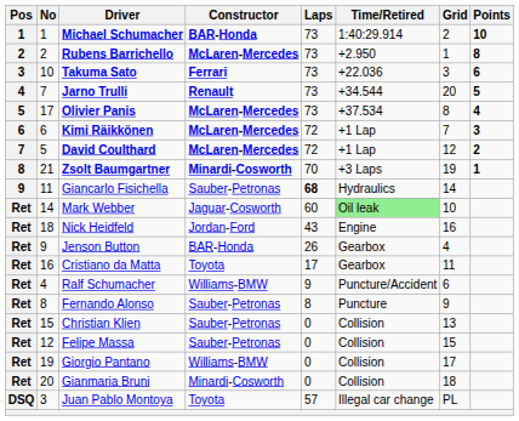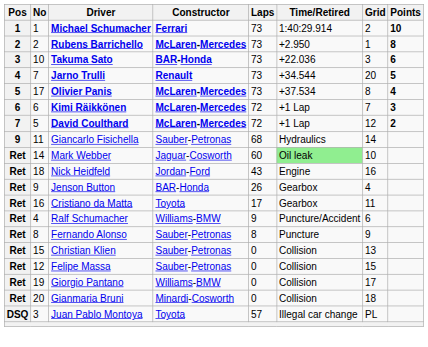 <table class="wikitable" style="font-size: 95%;">
 <tr>
 <th>Pos</th>
 <th>No</th>
 <th>Driver</th>
 <th>Constructor</th>
 <th>Laps</th>
 <th>Time/Retired</th>
 <th>Grid</th>
 <th>Points</th>
 </tr>
 <tr>
 <th>1</th>
 <td>1</td>
 <td> <strong><a href='#'>Michael Schumacher</a></strong></td>
-<td><strong><a href='#'>BAR</a>-<a href='#'>Honda</a></strong></td>
+<td><strong><a href='#'>Ferrari</a></strong></td>
 <td>73</td>
 <td>1:40:29.914</td>
 <td>2</td>
 <td><strong>10</strong></td>
 </tr>
 <tr>
 <th>2</th>
 <td>2</td>
 <td> <strong><a href='#'>Rubens Barrichello</a></strong></td>
 <td><strong><a href='#'>McLaren</a>-<a href='#'>Mercedes</a></strong></td>
 <td>73</td>
 <td>+2.950</td>
 <td>1</td>
 <td><strong>8</strong></td>
 </tr>
 <tr>
 <th>3</th>
 <td>10</td>
 <td> <strong><a href='#'>Takuma Sato</a></strong></td>
-<td><strong><a href='#'>Ferrari</a></strong></td>
+<td><strong><a href='#'>BAR</a>-<a href='#'>Honda</a></strong></td>
 <td>73</td>
 <td>+22.036</td>
 <td>3</td>
 <td><strong>6</strong></td>
 </tr>
 <tr>
 <th>4</th>
 <td>7</td>
 <td> <strong><a href='#'>Jarno Trulli</a></strong></td>
 <td><strong><a href='#'>Renault</a></strong></td>
 <td>73</td>
 <td>+34.544</td>
 <td>20</td>
 <td><strong>5</strong></td>
 </tr>
 <tr>
 <th>5</th>
 <td>17</td>
 <td> <strong><a href='#'>Olivier Panis</a></strong></td>
 <td><strong><a href='#'>McLaren</a>-<a href='#'>Mercedes</a></strong></td>
 <td>73</td>
 <td>+37.534</td>
 <td>8</td>
 <td><strong>4</strong></td>
 </tr>
 <tr>
 <th>6</th>
 <td>6</td>
 <td> <strong><a href='#'>Kimi Räikkönen</a></strong></td>
 <td><strong><a href='#'>McLaren</a>-<a href='#'>Mercedes</a></strong></td>
 <td>72</td>
 <td>+1 Lap</td>
 <td>7</td>
 <td><strong>3</strong></td>
 </tr>
 <tr>
 <th>7</th>
 <td>5</td>
 <td> <strong><a href='#'>David Coulthard</a></strong></td>
 <td><strong><a href='#'>McLaren</a>-<a href='#'>Mercedes</a></strong></td>
 <td>72</td>
 <td>+1 Lap</td>
 <td>12</td>
 <td><strong>2</strong></td>
 </tr>
 <tr>
-<th>8</th>
-<td>21</td>
-<td> <strong><a href='#'>Zsolt Baumgartner</a></strong></td>
-<td><strong><a href='#'>Minardi</a>-<a href='#'>Cosworth</a></strong></td>
-<td>70</td>
-<td>+3 Laps</td>
-<td>19</td>
-<td><strong>1</strong></td>
-</tr>
-<tr>
 <th>9</th>
 <td>11</td>
 <td> <a href='#'>Giancarlo Fisichella</a></td>
 <td><a href='#'>Sauber</a>-<a href='#'>Petronas</a></td>
-<td><strong>68</strong></td>
+<td>68</td>
 <td>Hydraulics</td>
 <td>14</td>
 <td> </td>
 </tr>
 <tr>
 <th>Ret</th>
 <td>14</td>
 <td> <a href='#'>Mark Webber</a></td>
 <td><a href='#'>Jaguar</a>-<a href='#'>Cosworth</a></td>
 <td>60</td>
 <td style="background: lightgreen;">Oil leak</td>
 <td>10</td>
 <td> </td>
 </tr>
 <tr>
 <th>Ret</th>
 <td>18</td>
 <td> <a href='#'>Nick Heidfeld</a></td>
 <td><a href='#'>Jordan</a>-<a href='#'>Ford</a></td>
 <td>43</td>
 <td>Engine</td>
 <td>16</td>
 <td> </td>
 </tr>
 <tr>
 <th>Ret</th>
 <td>9</td>
 <td> <a href='#'>Jenson Button</a></td>
 <td><a href='#'>BAR</a>-<a href='#'>Honda</a></td>
 <td>26</td>
 <td>Gearbox</td>
 <td>4</td>
 <td> </td>
 </tr>
 <tr>
 <th>Ret</th>
 <td>16</td>
 <td> <a href='#'>Cristiano da Matta</a></td>
 <td><a href='#'>Toyota</a></td>
 <td>17</td>
 <td>Gearbox</td>
 <td>11</td>
 <td> </td>
 </tr>
 <tr>
 <th>Ret</th>
 <td>4</td>
 <td> <a href='#'>Ralf Schumacher</a></td>
 <td><a href='#'>Williams</a>-<a href='#'>BMW</a></td>
 <td>9</td>
 <td>Puncture/Accident</td>
 <td>6</td>
 <td> </td>
 </tr>
 <tr>
 <th>Ret</th>
 <td>8</td>
 <td> <a href='#'>Fernando Alonso</a></td>
 <td><a href='#'>Sauber</a>-<a href='#'>Petronas</a></td>
 <td>8</td>
 <td>Puncture</td>
 <td>9</td>
 <td> </td>
 </tr>
 <tr>
 <th>Ret</th>
 <td>15</td>
 <td> <a href='#'>Christian Klien</a></td>
 <td><a href='#'>Sauber</a>-<a href='#'>Petronas</a></td>
 <td>0</td>
 <td>Collision</td>
 <td>13</td>
 <td> </td>
 </tr>
 <tr>
 <th>Ret</th>
 <td>12</td>
 <td> <a href='#'>Felipe Massa</a></td>
 <td><a href='#'>Sauber</a>-<a href='#'>Petronas</a></td>
 <td>0</td>
 <td>Collision</td>
 <td>15</td>
 <td> </td>
 </tr>
 <tr>
 <th>Ret</th>
 <td>19</td>
 <td> <a href='#'>Giorgio Pantano</a></td>
 <td><a href='#'>Williams</a>-<a href='#'>BMW</a></td>
 <td>0</td>
 <td>Collision</td>
 <td>17</td>
 <td> </td>
 </tr>
 <tr>
 <th>Ret</th>
 <td>20</td>
 <td> <a href='#'>Gianmaria Bruni</a></td>
 <td><a href='#'>Minardi</a>-<a href='#'>Cosworth</a></td>
 <td>0</td>
 <td>Collision</td>
 <td>18</td>
 <td> </td>
 </tr>
 <tr>
 <th>DSQ</th>
 <td>3</td>
 <td> <a href='#'>Juan Pablo Montoya</a></td>
 <td><a href='#'>Toyota</a></td>
 <td>57</td>
 <td>Illegal car change</td>
 <td>PL</td>
 <td> </td>
 </tr>
 <tr>
 <th colspan="8"></th>
 </tr>
 </table>
